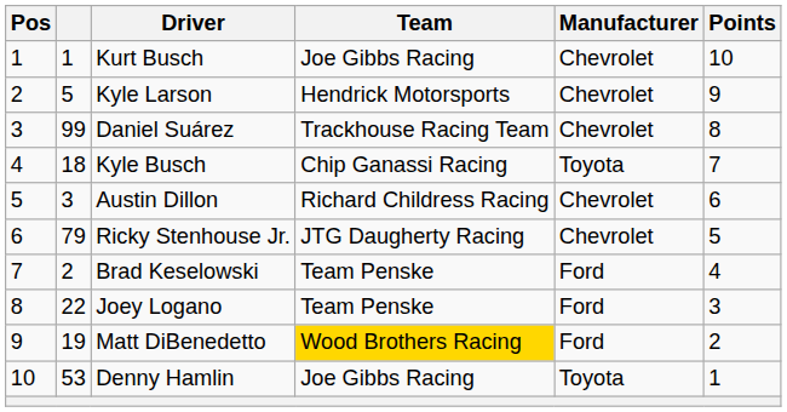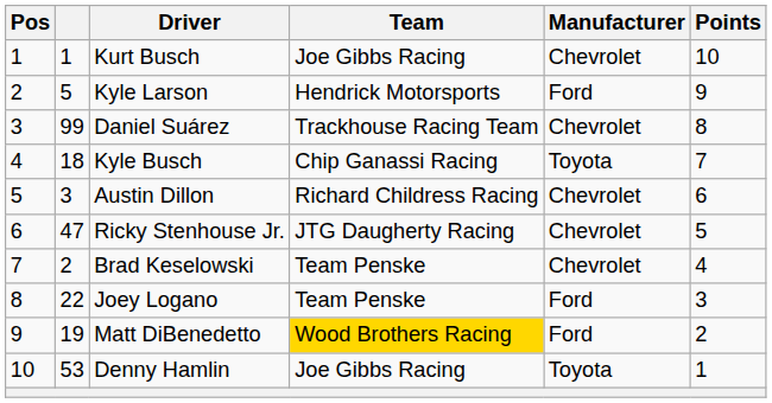 <table class="wikitable" style="font-size:98%">
 <tr>
 <th>Pos</th>
 <th></th>
 <th>Driver</th>
 <th>Team</th>
 <th>Manufacturer</th>
 <th>Points</th>
 </tr>
 <tr>
 <td>1</td>
 <td>1</td>
 <td>Kurt Busch</td>
 <td>Joe Gibbs Racing</td>
 <td>Chevrolet</td>
 <td>10</td>
 </tr>
 <tr>
 <td>2</td>
 <td>5</td>
 <td>Kyle Larson</td>
 <td>Hendrick Motorsports</td>
-<td>Chevrolet</td>
+<td>Ford</td>
 <td>9</td>
 </tr>
 <tr>
 <td>3</td>
 <td>99</td>
 <td>Daniel Suárez</td>
 <td>Trackhouse Racing Team</td>
 <td>Chevrolet</td>
 <td>8</td>
 </tr>
 <tr>
 <td>4</td>
 <td>18</td>
 <td>Kyle Busch</td>
 <td>Chip Ganassi Racing</td>
 <td>Toyota</td>
 <td>7</td>
 </tr>
 <tr>
 <td>5</td>
 <td>3</td>
 <td>Austin Dillon</td>
 <td>Richard Childress Racing</td>
 <td>Chevrolet</td>
 <td>6</td>
 </tr>
 <tr>
 <td>6</td>
-<td>79</td>
+<td>47</td>
 <td>Ricky Stenhouse Jr.</td>
 <td>JTG Daugherty Racing</td>
 <td>Chevrolet</td>
 <td>5</td>
 </tr>
 <tr>
 <td>7</td>
 <td>2</td>
 <td>Brad Keselowski</td>
 <td>Team Penske</td>
-<td>Ford</td>
+<td>Chevrolet</td>
 <td>4</td>
 </tr>
 <tr>
 <td>8</td>
 <td>22</td>
 <td>Joey Logano</td>
 <td>Team Penske</td>
 <td>Ford</td>
 <td>3</td>
 </tr>
 <tr>
 <td>9</td>
 <td>19</td>
 <td>Matt DiBenedetto</td>
 <td style="background: gold;">Wood Brothers Racing</td>
 <td>Ford</td>
 <td>2</td>
 </tr>
 <tr>
 <td>10</td>
 <td>53</td>
 <td>Denny Hamlin</td>
 <td>Joe Gibbs Racing</td>
 <td>Toyota</td>
 <td>1</td>
 </tr>
 <tr>
 <th colspan="6"></th>
 </tr>
 </table>
